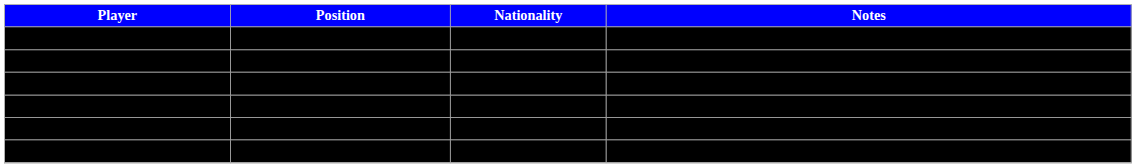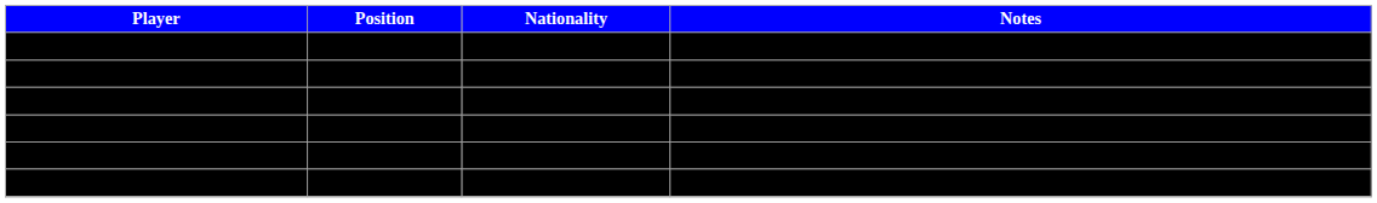 <table class="wikitable" width="80%">
 <tr align="center"  style="background:blue;color:#FFFFFF;">
 <td><strong>Player</strong></td>
 <td><strong>Position</strong></td>
 <td><strong>Nationality</strong></td>
 <td><strong>Notes</strong></td>
 </tr>
 <tr align="center" bgcolor=" ">
 <td>Susan Cavanagh</td>
 <td>Forward</td>
 <td></td>
-<td>Competed at Cushing Academy</td>
+<td>Hails from Veikkola, Finland</td>
+</tr>
+<tr align="center" bgcolor=" ">
+<td>Kelly Harris</td>
+<td>Forward</td>
+<td></td>
+<td>Played for Little Caesars in Detroit</td>
 </tr>
 <tr align="center" bgcolor=" ">
 <td>Carly Haskins</td>
 <td>Defense</td>
 <td></td>
 <td>Hometown is Andover, Minnesota</td>
 </tr>
 <tr align="center" bgcolor=" ">
 <td>Alexandra Lersch</td>
-<td>Forward/Defense</td>
+<td>Defense</td>
 <td></td>
 <td><strong>Competed with Connecticut Polar Bears</strong></td>
 </tr>
 <tr align="center" bgcolor=" ">
 <td>Kaitlin Storo</td>
-<td>Defense</td>
+<td>Forward</td>
 <td></td>
 <td>Played at Chanhassen High School</td>
-</tr>
-<tr align="center" bgcolor=" ">
-<td>Jessica Stott</td>
-<td>Defense</td>
-<td></td>
-<td>Hails from Niverville, Manitoba</td>
 </tr>
 <tr align="center" bgcolor=" ">
 <td>Viivi Vaattovaara</td>
 <td>Forward</td>
 <td></td>
-<td>Hails from Veikkola, Finland</td>
+<td>Competed at Cushing Academy</td>
 </tr>
 <tr align="center" bgcolor=" ">
 </tr>
 </table>
